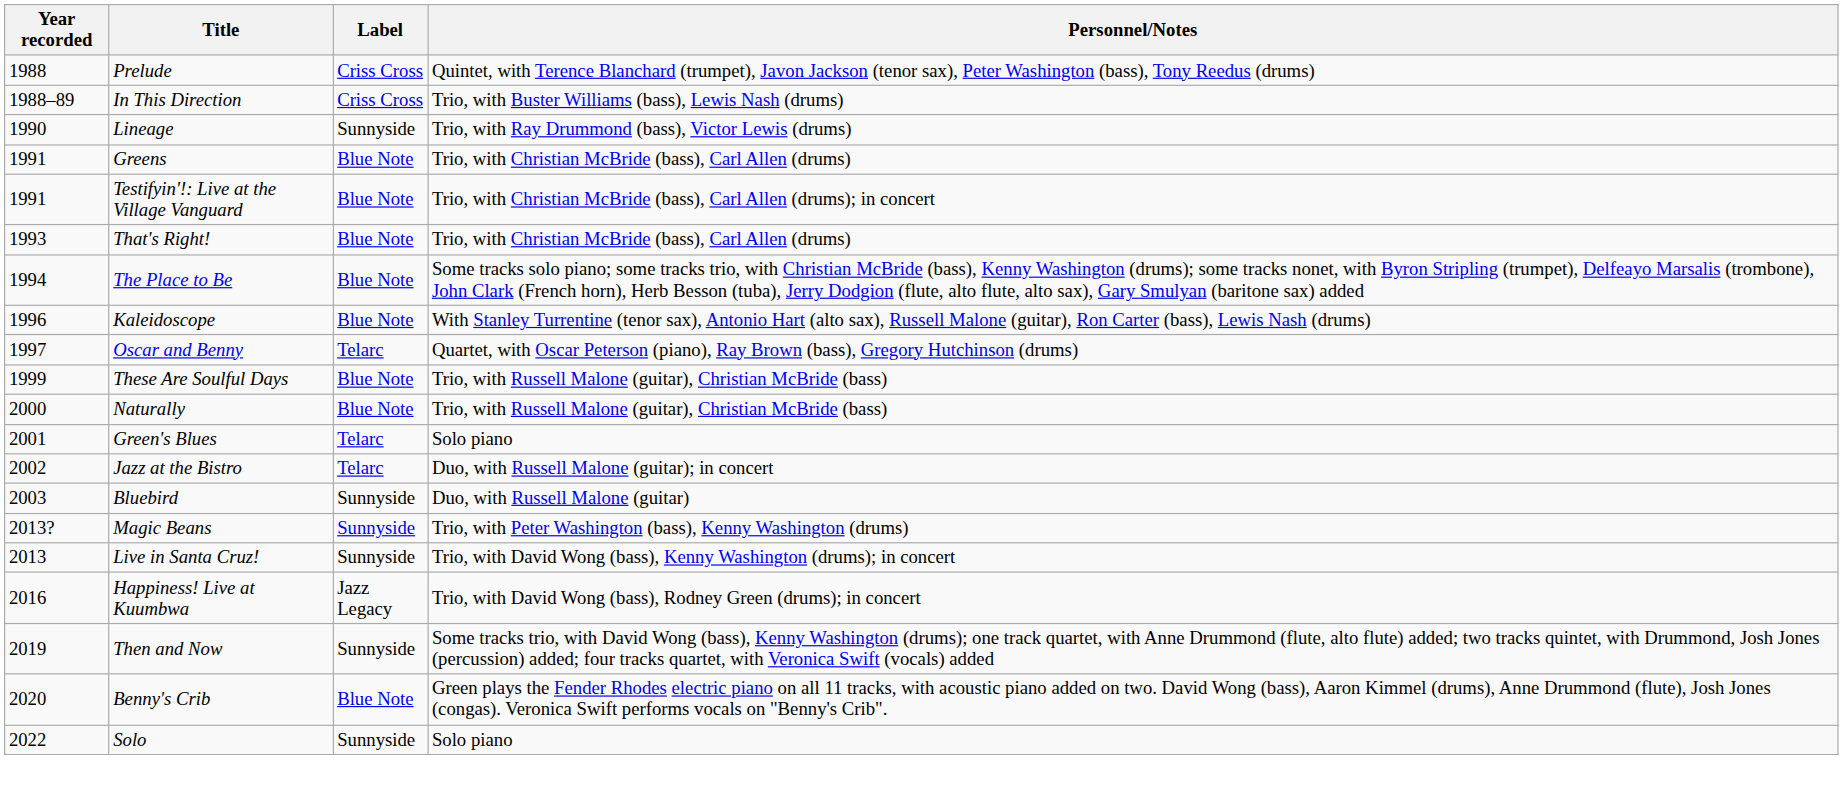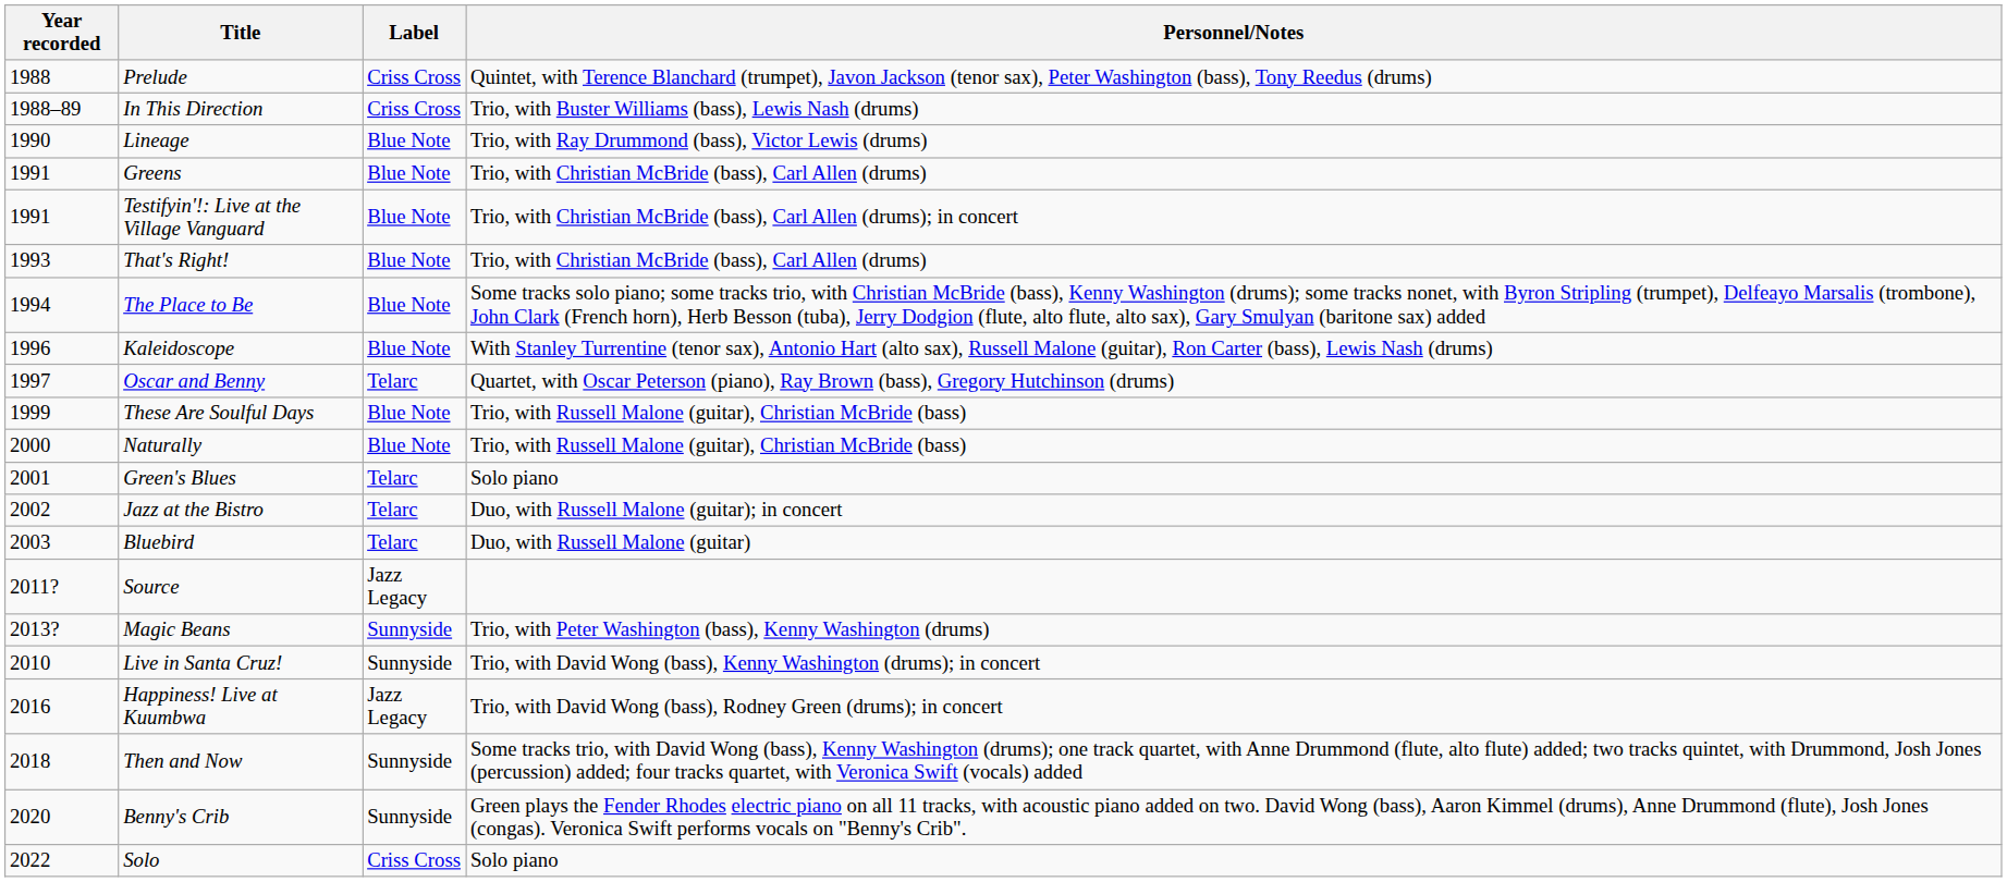 <table class="wikitable sortable">
 <tr>
 <th>Year recorded</th>
 <th>Title</th>
 <th>Label</th>
 <th>Personnel/Notes</th>
 </tr>
 <tr>
 <td>1988</td>
 <td><em>Prelude</em></td>
 <td><a href='#'>Criss Cross</a></td>
 <td>Quintet, with <a href='#'>Terence Blanchard</a> (trumpet), <a href='#'>Javon Jackson</a> (tenor sax), <a href='#'>Peter Washington</a> (bass), <a href='#'>Tony Reedus</a> (drums)</td>
 </tr>
 <tr>
 <td>1988–89</td>
 <td><em>In This Direction</em></td>
 <td><a href='#'>Criss Cross</a></td>
 <td>Trio, with <a href='#'>Buster Williams</a> (bass), <a href='#'>Lewis Nash</a> (drums)</td>
 </tr>
 <tr>
 <td>1990</td>
 <td><em>Lineage</em></td>
-<td>Sunnyside</td>
+<td><a href='#'>Blue Note</a></td>
 <td>Trio, with <a href='#'>Ray Drummond</a> (bass), <a href='#'>Victor Lewis</a> (drums)</td>
 </tr>
 <tr>
 <td>1991</td>
 <td><em>Greens</em></td>
 <td><a href='#'>Blue Note</a></td>
 <td>Trio, with <a href='#'>Christian McBride</a> (bass), <a href='#'>Carl Allen</a> (drums)</td>
 </tr>
 <tr>
 <td>1991</td>
 <td><em>Testifyin'!: Live at the Village Vanguard</em></td>
 <td><a href='#'>Blue Note</a></td>
 <td>Trio, with <a href='#'>Christian McBride</a> (bass), <a href='#'>Carl Allen</a> (drums); in concert</td>
 </tr>
 <tr>
 <td>1993</td>
 <td><em>That's Right!</em></td>
 <td><a href='#'>Blue Note</a></td>
 <td>Trio, with <a href='#'>Christian McBride</a> (bass), <a href='#'>Carl Allen</a> (drums)</td>
 </tr>
 <tr>
 <td>1994</td>
 <td><em><a href='#'>The Place to Be</a></em></td>
 <td><a href='#'>Blue Note</a></td>
 <td>Some tracks solo piano; some tracks trio, with <a href='#'>Christian McBride</a> (bass), <a href='#'>Kenny Washington</a> (drums); some tracks nonet, with <a href='#'>Byron Stripling</a> (trumpet), <a href='#'>Delfeayo Marsalis</a> (trombone), <a href='#'>John Clark</a> (French horn), Herb Besson (tuba), <a href='#'>Jerry Dodgion</a> (flute, alto flute, alto sax), <a href='#'>Gary Smulyan</a> (baritone sax) added</td>
 </tr>
 <tr>
 <td>1996</td>
 <td><em>Kaleidoscope</em></td>
 <td><a href='#'>Blue Note</a></td>
 <td>With <a href='#'>Stanley Turrentine</a> (tenor sax), <a href='#'>Antonio Hart</a> (alto sax), <a href='#'>Russell Malone</a> (guitar), <a href='#'>Ron Carter</a> (bass), <a href='#'>Lewis Nash</a> (drums)</td>
 </tr>
 <tr>
 <td>1997</td>
 <td><em><a href='#'>Oscar and Benny</a></em></td>
 <td><a href='#'>Telarc</a></td>
 <td>Quartet, with <a href='#'>Oscar Peterson</a> (piano), <a href='#'>Ray Brown</a> (bass), <a href='#'>Gregory Hutchinson</a> (drums)</td>
 </tr>
 <tr>
 <td>1999</td>
 <td><em>These Are Soulful Days</em></td>
 <td><a href='#'>Blue Note</a></td>
 <td>Trio, with <a href='#'>Russell Malone</a> (guitar), <a href='#'>Christian McBride</a> (bass)</td>
 </tr>
 <tr>
 <td>2000</td>
 <td><em>Naturally</em></td>
 <td><a href='#'>Blue Note</a></td>
 <td>Trio, with <a href='#'>Russell Malone</a> (guitar), <a href='#'>Christian McBride</a> (bass)</td>
 </tr>
 <tr>
 <td>2001</td>
 <td><em>Green's Blues</em></td>
 <td><a href='#'>Telarc</a></td>
 <td>Solo piano</td>
 </tr>
 <tr>
 <td>2002</td>
 <td><em>Jazz at the Bistro</em></td>
 <td><a href='#'>Telarc</a></td>
 <td>Duo, with <a href='#'>Russell Malone</a> (guitar); in concert</td>
 </tr>
 <tr>
 <td>2003</td>
 <td><em>Bluebird</em></td>
-<td>Sunnyside</td>
+<td><a href='#'>Telarc</a></td>
 <td>Duo, with <a href='#'>Russell Malone</a> (guitar)</td>
+</tr>
+<tr>
+<td>2011?</td>
+<td><em>Source</em></td>
+<td>Jazz Legacy</td>
+<td></td>
 </tr>
 <tr>
 <td>2013?</td>
 <td><em>Magic Beans</em></td>
 <td><a href='#'>Sunnyside</a></td>
 <td>Trio, with <a href='#'>Peter Washington</a> (bass), <a href='#'>Kenny Washington</a> (drums)</td>
 </tr>
 <tr>
-<td>2013</td>
+<td>2010</td>
 <td><em>Live in Santa Cruz!</em></td>
 <td>Sunnyside</td>
 <td>Trio, with David Wong (bass), <a href='#'>Kenny Washington</a> (drums); in concert</td>
 </tr>
 <tr>
 <td>2016</td>
 <td><em>Happiness! Live at Kuumbwa</em></td>
 <td>Jazz Legacy</td>
 <td>Trio, with David Wong (bass), Rodney Green (drums); in concert</td>
 </tr>
 <tr>
-<td>2019</td>
+<td>2018</td>
 <td><em>Then and Now</em></td>
 <td>Sunnyside</td>
 <td>Some tracks trio, with David Wong (bass), <a href='#'>Kenny Washington</a> (drums); one track quartet, with Anne Drummond (flute, alto flute) added; two tracks quintet, with Drummond, Josh Jones (percussion) added; four tracks quartet, with <a href='#'>Veronica Swift</a> (vocals) added</td>
 </tr>
 <tr>
 <td>2020</td>
 <td><em>Benny's Crib</em></td>
-<td><a href='#'>Blue Note</a></td>
+<td>Sunnyside</td>
 <td>Green plays the <a href='#'>Fender Rhodes</a> <a href='#'>electric piano</a> on all 11 tracks, with acoustic piano added on two. David Wong (bass), Aaron Kimmel (drums), Anne Drummond (flute), Josh Jones (congas). Veronica Swift performs vocals on "Benny's Crib".</td>
 </tr>
 <tr>
 <td>2022</td>
 <td><em>Solo</em></td>
-<td>Sunnyside</td>
+<td><a href='#'>Criss Cross</a></td>
 <td>Solo piano</td>
 </tr>
 </table>
